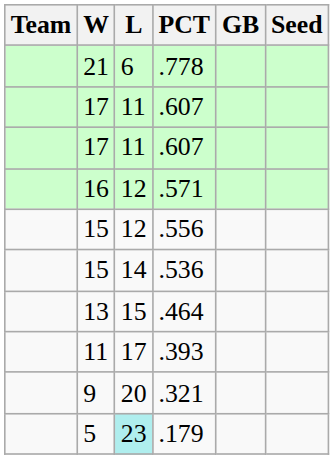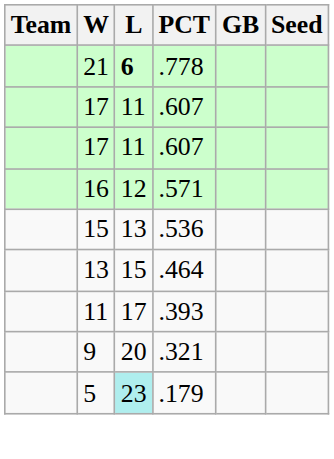 <table class=wikitable>
 <tr>
 <th>Team</th>
 <th>W</th>
 <th>L</th>
 <th>PCT</th>
 <th>GB</th>
 <th>Seed</th>
 </tr>
 <tr bgcolor=#ccffcc>
 <td></td>
 <td>21</td>
-<td>6</td>
+<td><strong>6</strong></td>
 <td>.778</td>
 <td></td>
 <td></td>
 </tr>
 <tr bgcolor=#ccffcc>
 <td></td>
 <td>17</td>
 <td>11</td>
 <td>.607</td>
 <td></td>
 <td></td>
 </tr>
 <tr bgcolor=#ccffcc>
 <td></td>
 <td>17</td>
 <td>11</td>
 <td>.607</td>
 <td></td>
 <td></td>
 </tr>
 <tr bgcolor=#ccffcc>
 <td></td>
 <td>16</td>
 <td>12</td>
 <td>.571</td>
 <td></td>
 <td></td>
 </tr>
 <tr>
 <td></td>
 <td>15</td>
-<td>12</td>
-<td>.556</td>
-<td></td>
-<td></td>
-</tr>
-<tr>
-<td></td>
-<td>15</td>
-<td>14</td>
+<td>13</td>
 <td>.536</td>
 <td></td>
 <td></td>
 </tr>
 <tr>
 <td></td>
 <td>13</td>
 <td>15</td>
 <td>.464</td>
 <td></td>
 <td></td>
 </tr>
 <tr>
 <td></td>
 <td>11</td>
 <td>17</td>
 <td>.393</td>
 <td></td>
 <td></td>
 </tr>
 <tr>
 <td></td>
 <td>9</td>
 <td>20</td>
 <td>.321</td>
 <td></td>
 <td></td>
 </tr>
 <tr>
 <td></td>
 <td>5</td>
 <td style="background: paleturquoise;">23</td>
 <td>.179</td>
 <td></td>
 <td></td>
 </tr>
 </table>
